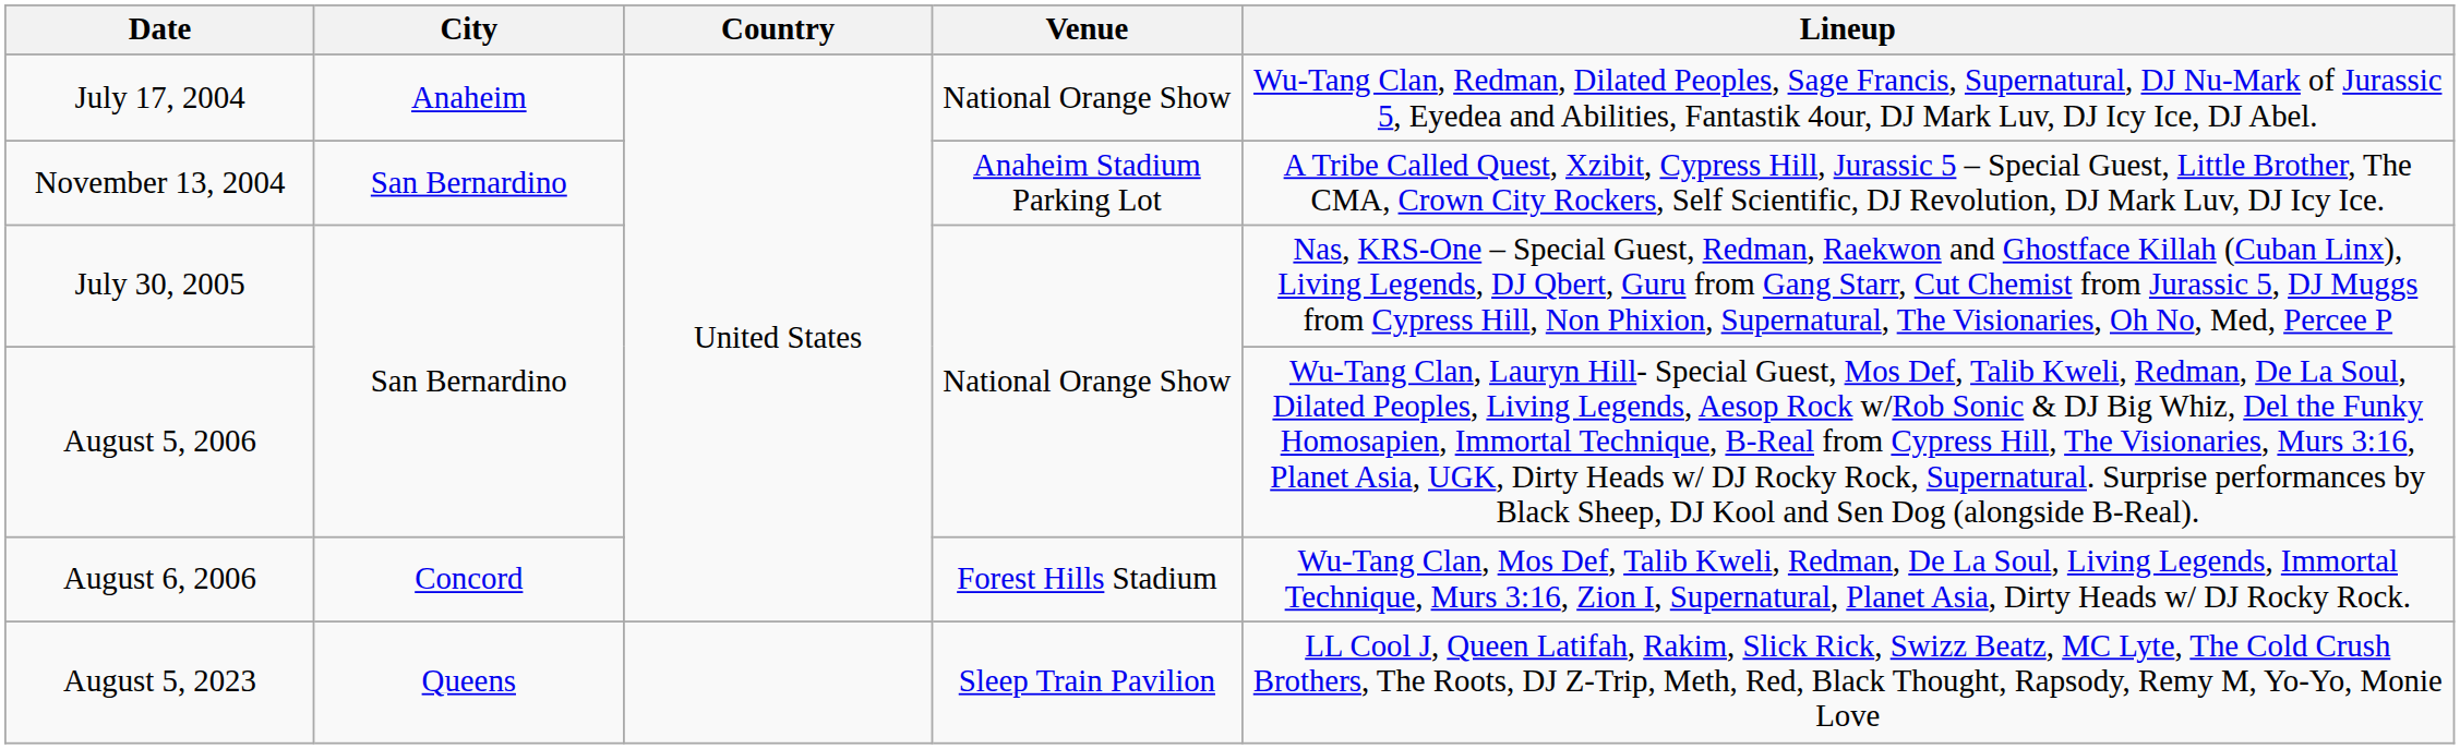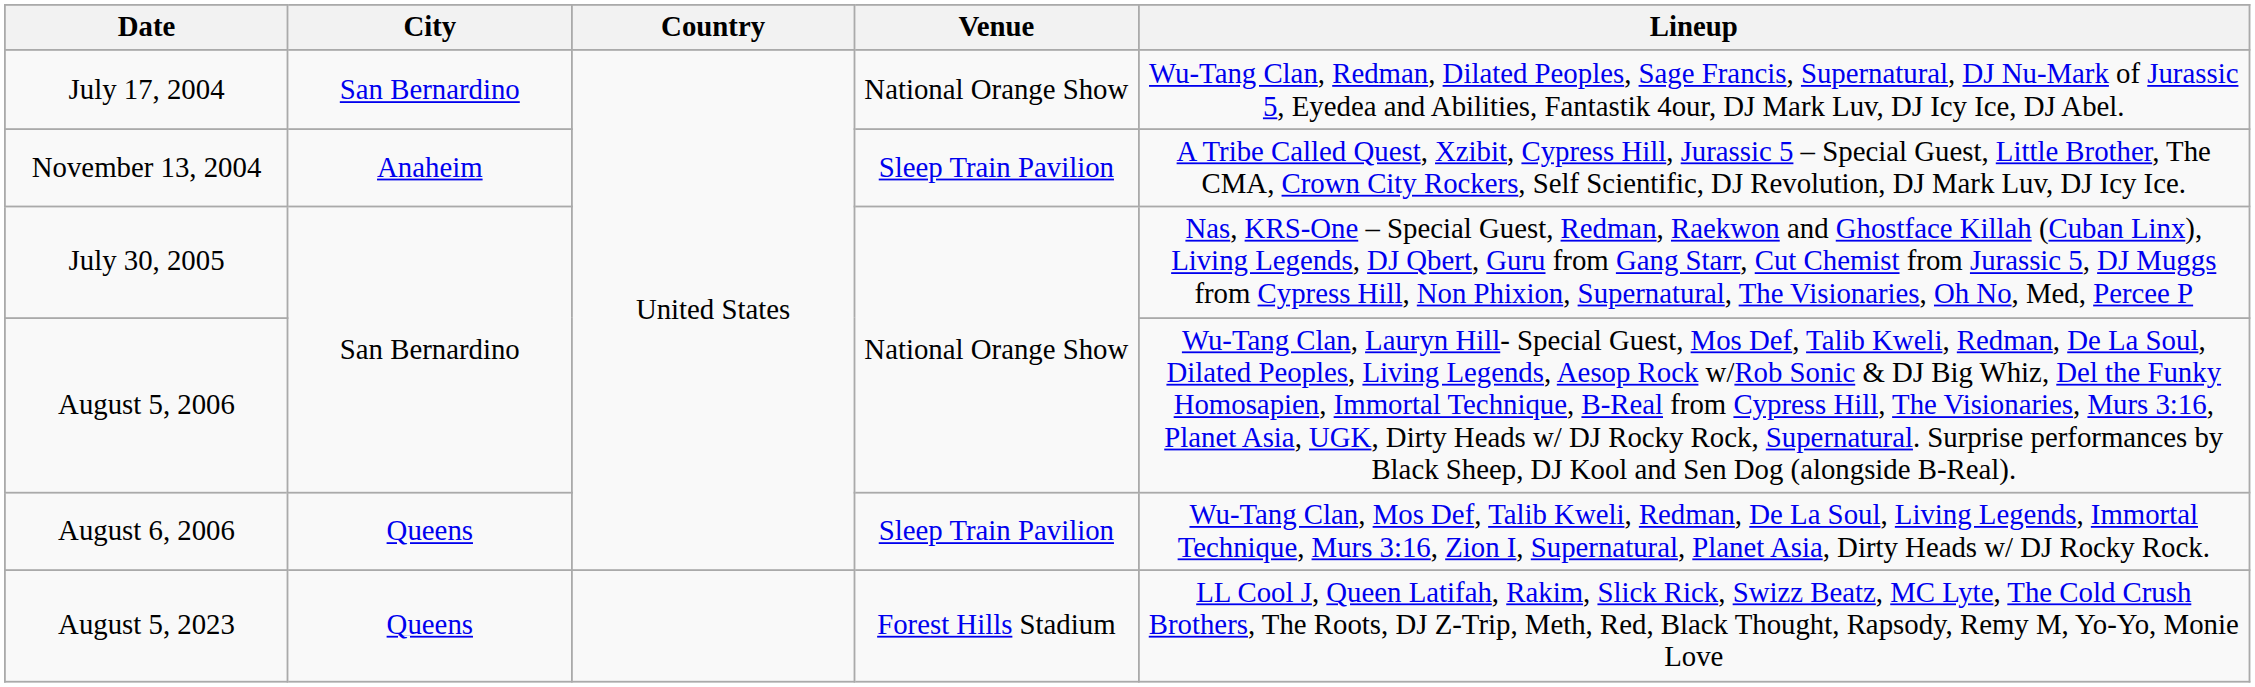 <table class="wikitable" style="text-align:center;">
 <tr>
 <th style="width:150px;">Date</th>
 <th style="width:150px;">City</th>
 <th style="width:150px;">Country</th>
 <th style="width:150px;">Venue</th>
 <th>Lineup</th>
 </tr>
 <tr>
 <td>July 17, 2004</td>
-<td><a href='#'>Anaheim</a></td>
+<td><a href='#'>San Bernardino</a></td>
 <td rowspan="5">United States</td>
 <td>National Orange Show</td>
 <td><a href='#'>Wu-Tang Clan</a>, <a href='#'>Redman</a>, <a href='#'>Dilated Peoples</a>, <a href='#'>Sage Francis</a>, <a href='#'>Supernatural</a>, <a href='#'>DJ Nu-Mark</a> of <a href='#'>Jurassic 5</a>, Eyedea and Abilities, Fantastik 4our, DJ Mark Luv, DJ Icy Ice, DJ Abel.</td>
 </tr>
 <tr>
 <td>November 13, 2004</td>
-<td><a href='#'>San Bernardino</a></td>
-<td><a href='#'>Anaheim Stadium</a> Parking Lot</td>
+<td><a href='#'>Anaheim</a></td>
+<td><a href='#'>Sleep Train Pavilion</a></td>
 <td><a href='#'>A Tribe Called Quest</a>, <a href='#'>Xzibit</a>, <a href='#'>Cypress Hill</a>, <a href='#'>Jurassic 5</a> – Special Guest, <a href='#'>Little Brother</a>, The CMA, <a href='#'>Crown City Rockers</a>, Self Scientific, DJ Revolution, DJ Mark Luv, DJ Icy Ice.</td>
 </tr>
 <tr>
 <td>July 30, 2005</td>
 <td rowspan="2">San Bernardino</td>
 <td rowspan="2">National Orange Show</td>
 <td><a href='#'>Nas</a>, <a href='#'>KRS-One</a> – Special Guest, <a href='#'>Redman</a>, <a href='#'>Raekwon</a> and <a href='#'>Ghostface Killah</a> (<a href='#'>Cuban Linx</a>), <a href='#'>Living Legends</a>, <a href='#'>DJ Qbert</a>, <a href='#'>Guru</a> from <a href='#'>Gang Starr</a>, <a href='#'>Cut Chemist</a> from <a href='#'>Jurassic 5</a>, <a href='#'>DJ Muggs</a> from <a href='#'>Cypress Hill</a>, <a href='#'>Non Phixion</a>, <a href='#'>Supernatural</a>, <a href='#'>The Visionaries</a>, <a href='#'>Oh No</a>, Med, <a href='#'>Percee P</a></td>
 </tr>
 <tr>
 <td>August 5, 2006</td>
 <td><a href='#'>Wu-Tang Clan</a>, <a href='#'>Lauryn Hill</a>- Special Guest, <a href='#'>Mos Def</a>, <a href='#'>Talib Kweli</a>, <a href='#'>Redman</a>, <a href='#'>De La Soul</a>, <a href='#'>Dilated Peoples</a>, <a href='#'>Living Legends</a>, <a href='#'>Aesop Rock</a> w/<a href='#'>Rob Sonic</a> & DJ Big Whiz, <a href='#'>Del the Funky Homosapien</a>, <a href='#'>Immortal Technique</a>, <a href='#'>B-Real</a> from <a href='#'>Cypress Hill</a>, <a href='#'>The Visionaries</a>, <a href='#'>Murs 3:16</a>, <a href='#'>Planet Asia</a>, <a href='#'>UGK</a>, Dirty Heads w/ DJ Rocky Rock, <a href='#'>Supernatural</a>. Surprise performances by Black Sheep, DJ Kool and Sen Dog (alongside B-Real).</td>
 </tr>
 <tr>
 <td>August 6, 2006</td>
-<td><a href='#'>Concord</a></td>
-<td><a href='#'>Forest Hills</a> Stadium</td>
+<td><a href='#'>Queens</a></td>
+<td><a href='#'>Sleep Train Pavilion</a></td>
 <td><a href='#'>Wu-Tang Clan</a>, <a href='#'>Mos Def</a>, <a href='#'>Talib Kweli</a>, <a href='#'>Redman</a>, <a href='#'>De La Soul</a>, <a href='#'>Living Legends</a>, <a href='#'>Immortal Technique</a>, <a href='#'>Murs 3:16</a>, <a href='#'>Zion I</a>, <a href='#'>Supernatural</a>, <a href='#'>Planet Asia</a>, Dirty Heads w/ DJ Rocky Rock.</td>
 </tr>
 <tr>
 <td>August 5, 2023</td>
 <td><a href='#'>Queens</a></td>
 <td></td>
-<td><a href='#'>Sleep Train Pavilion</a></td>
+<td><a href='#'>Forest Hills</a> Stadium</td>
 <td><a href='#'>LL Cool J</a>, <a href='#'>Queen Latifah</a>, <a href='#'>Rakim</a>, <a href='#'>Slick Rick</a>, <a href='#'>Swizz Beatz</a>, <a href='#'>MC Lyte</a>, <a href='#'>The Cold Crush Brothers</a>, The Roots, DJ Z-Trip, Meth, Red, Black Thought, Rapsody, Remy M, Yo-Yo, Monie Love</td>
 </tr>
 </table>
